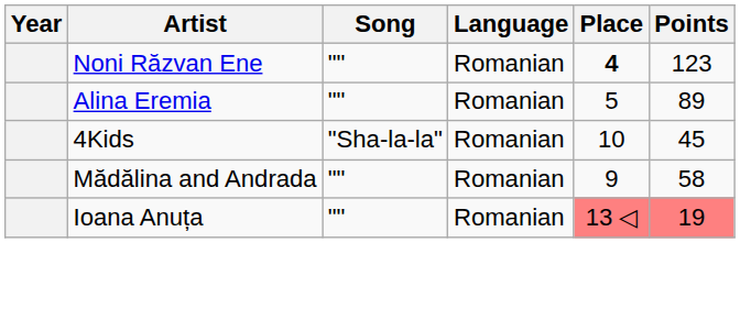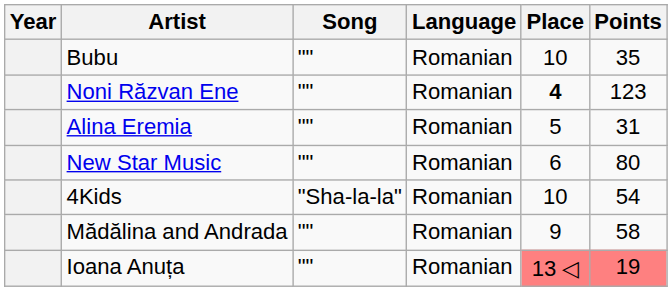 <table class="wikitable sortable plainrowheaders">
 <tr>
 <th scope="col">Year</th>
 <th scope="col">Artist</th>
 <th scope="col">Song</th>
 <th scope="col">Language</th>
 <th scope="col" data-sort-type="number">Place</th>
 <th scope="col" data-sort-type="number">Points</th>
+</tr>
+<tr>
+<th scope="row" style="text-align:center;"></th>
+<td>Bubu</td>
+<td>""</td>
+<td>Romanian</td>
+<td style="text-align:center;">10</td>
+<td style="text-align:center;">35</td>
 </tr>
 <tr>
 <th scope="row" style="text-align:center;"></th>
 <td><a href='#'>Noni Răzvan Ene</a></td>
 <td>""</td>
 <td>Romanian</td>
 <td style="text-align:center;"><strong>4</strong></td>
 <td style="text-align:center;">123</td>
 </tr>
 <tr>
 <th scope="row" style="text-align:center;"></th>
 <td><a href='#'>Alina Eremia</a></td>
 <td>""</td>
 <td>Romanian</td>
 <td style="text-align:center;">5</td>
-<td style="text-align:center;">89</td>
+<td style="text-align:center;">31</td>
+</tr>
+<tr>
+<th scope="row" style="text-align:center;"></th>
+<td><a href='#'>New Star Music</a></td>
+<td>""</td>
+<td>Romanian</td>
+<td style="text-align:center;">6</td>
+<td style="text-align:center;">80</td>
 </tr>
 <tr>
 <th scope="row" style="text-align:center;"></th>
 <td>4Kids</td>
 <td>"Sha-la-la"</td>
 <td>Romanian</td>
 <td style="text-align:center;">10</td>
-<td style="text-align:center;">45</td>
+<td style="text-align:center;">54</td>
 </tr>
 <tr>
 <th scope="row" style="text-align:center;"></th>
 <td>Mădălina and Andrada</td>
 <td>""</td>
 <td>Romanian</td>
 <td style="text-align:center;">9</td>
 <td style="text-align:center;">58</td>
 </tr>
 <tr>
 <th scope="row" style="text-align:center;"></th>
 <td>Ioana Anuța</td>
 <td>""</td>
 <td>Romanian</td>
 <td style="text-align:center; background-color:#FE8080;">13 ◁</td>
 <td style="text-align:center; background-color:#FE8080;">19</td>
 </tr>
 </table>
